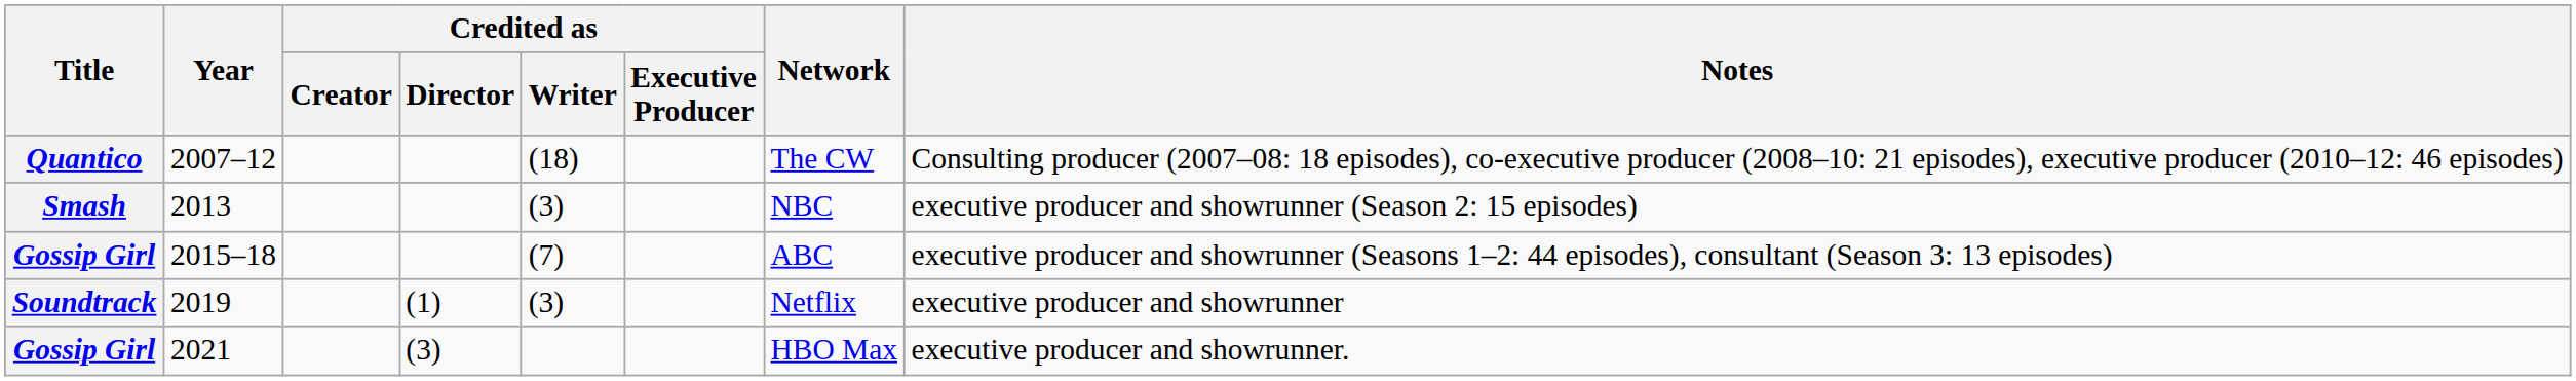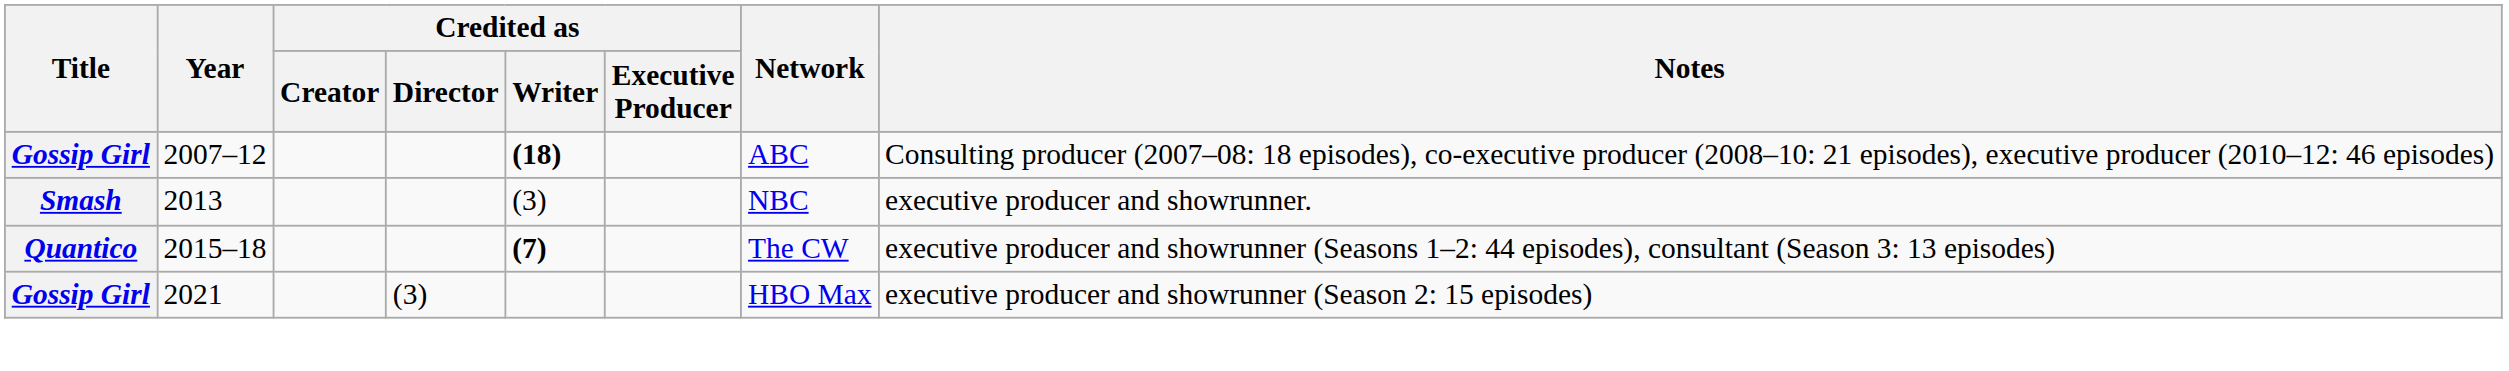 <table class="wikitable plainrowheaders sortable">
 <tr>
 <th rowspan="2" scope="col">Title</th>
 <th rowspan="2" scope="col">Year</th>
 <th colspan="4" scope="col">Credited as</th>
 <th rowspan="2" scope="col">Network</th>
 <th rowspan="2" scope="col" class="unsortable">Notes</th>
 </tr>
 <tr>
 <th>Creator</th>
 <th>Director</th>
 <th>Writer</th>
 <th>Executive<br>Producer</th>
 </tr>
 <tr>
-<th scope=row><em><a href='#'>Quantico</a></em></th>
+<th scope=row><em><a href='#'>Gossip Girl</a></em></th>
 <td>2007–12</td>
 <td></td>
 <td></td>
-<td> (18)</td>
+<td><strong> (18)</strong></td>
 <td></td>
-<td><a href='#'>The CW</a></td>
+<td><a href='#'>ABC</a></td>
 <td>Consulting producer (2007–08: 18 episodes), co-executive producer (2008–10: 21 episodes), executive producer (2010–12: 46 episodes)</td>
 </tr>
 <tr>
 <th scope=row><em><a href='#'>Smash</a></em></th>
 <td>2013</td>
 <td></td>
 <td></td>
 <td> (3)</td>
 <td></td>
 <td><a href='#'>NBC</a></td>
-<td>executive producer and showrunner (Season 2: 15 episodes)</td>
+<td>executive producer and showrunner.</td>
 </tr>
 <tr>
-<th scope=row><em><a href='#'>Gossip Girl</a></em></th>
+<th scope=row><em><a href='#'>Quantico</a></em></th>
 <td>2015–18</td>
 <td></td>
 <td></td>
-<td> (7)</td>
+<td><strong> (7)</strong></td>
 <td></td>
-<td><a href='#'>ABC</a></td>
+<td><a href='#'>The CW</a></td>
 <td>executive producer and showrunner (Seasons 1–2: 44 episodes), consultant (Season 3: 13 episodes)</td>
-</tr>
-<tr>
-<th scope=row><em><a href='#'>Soundtrack</a></em></th>
-<td>2019</td>
-<td></td>
-<td> (1)</td>
-<td> (3)</td>
-<td></td>
-<td><a href='#'>Netflix</a></td>
-<td>executive producer and showrunner</td>
 </tr>
 <tr>
 <th scope=row><em><a href='#'>Gossip Girl</a></em></th>
 <td>2021</td>
 <td></td>
 <td> (3)</td>
 <td></td>
 <td></td>
 <td><a href='#'>HBO Max</a></td>
-<td>executive producer and showrunner.</td>
+<td>executive producer and showrunner (Season 2: 15 episodes)</td>
 </tr>
 </table>
